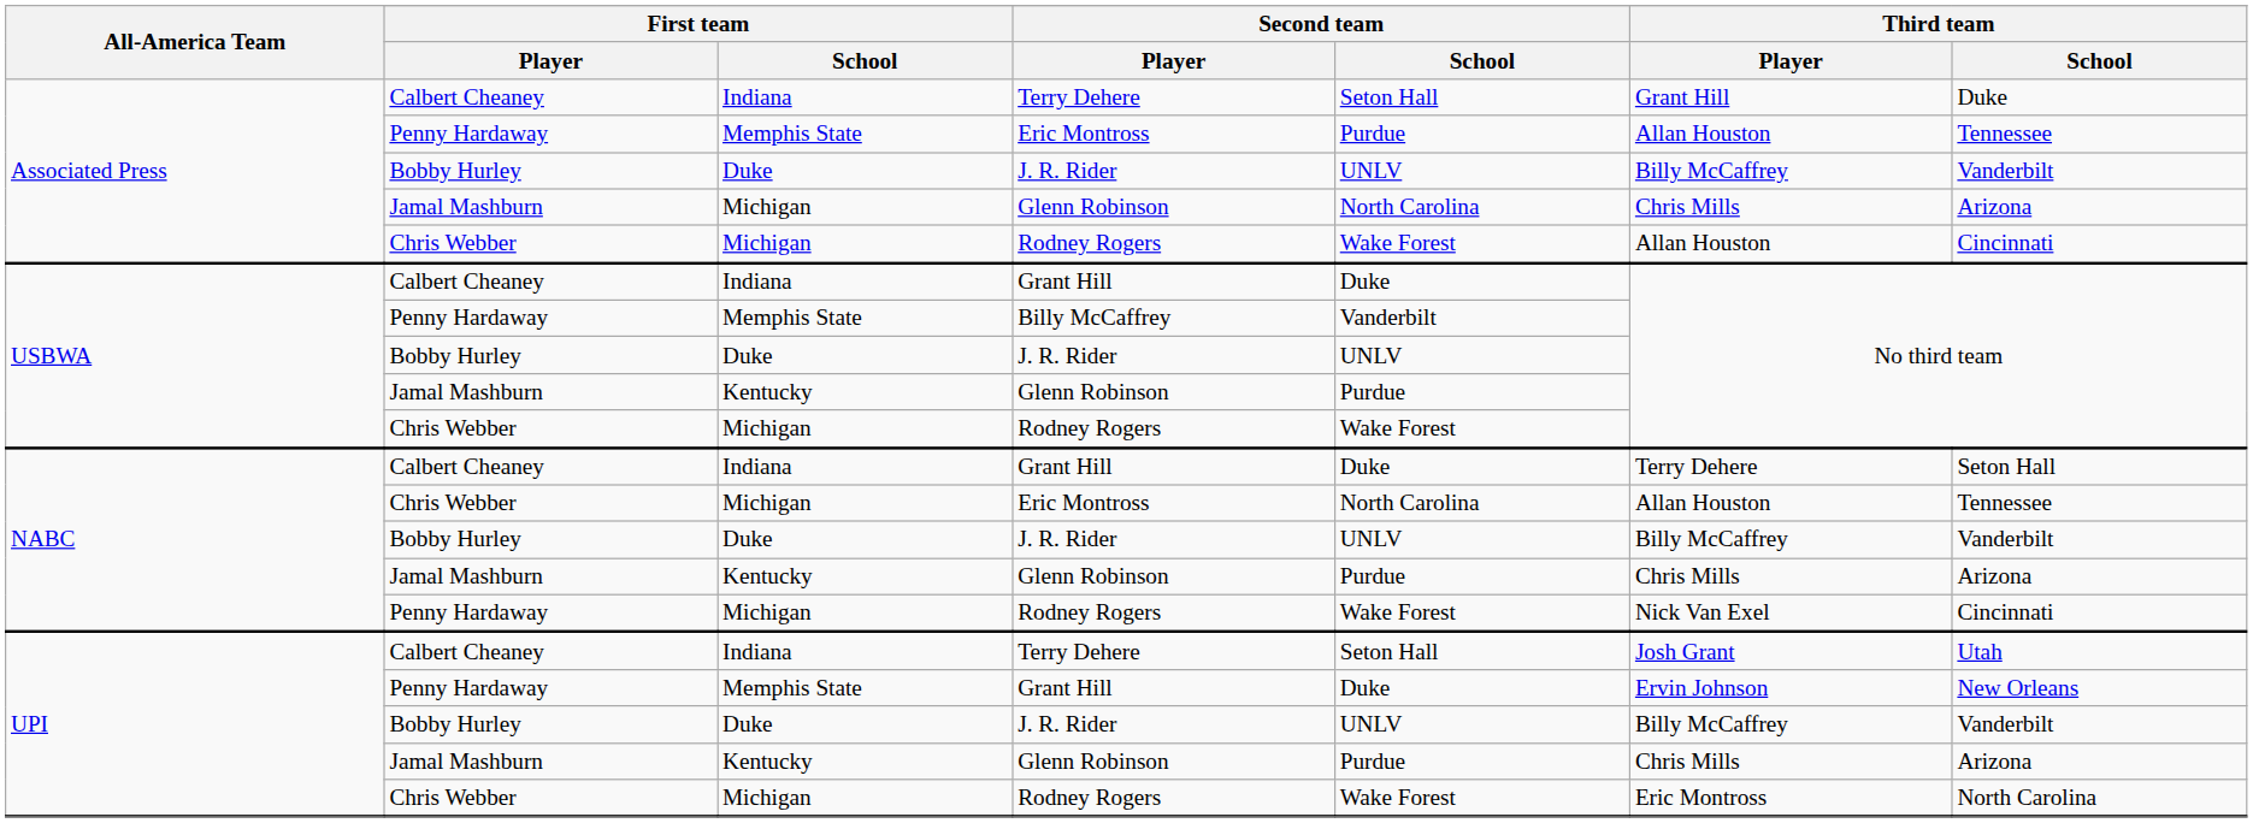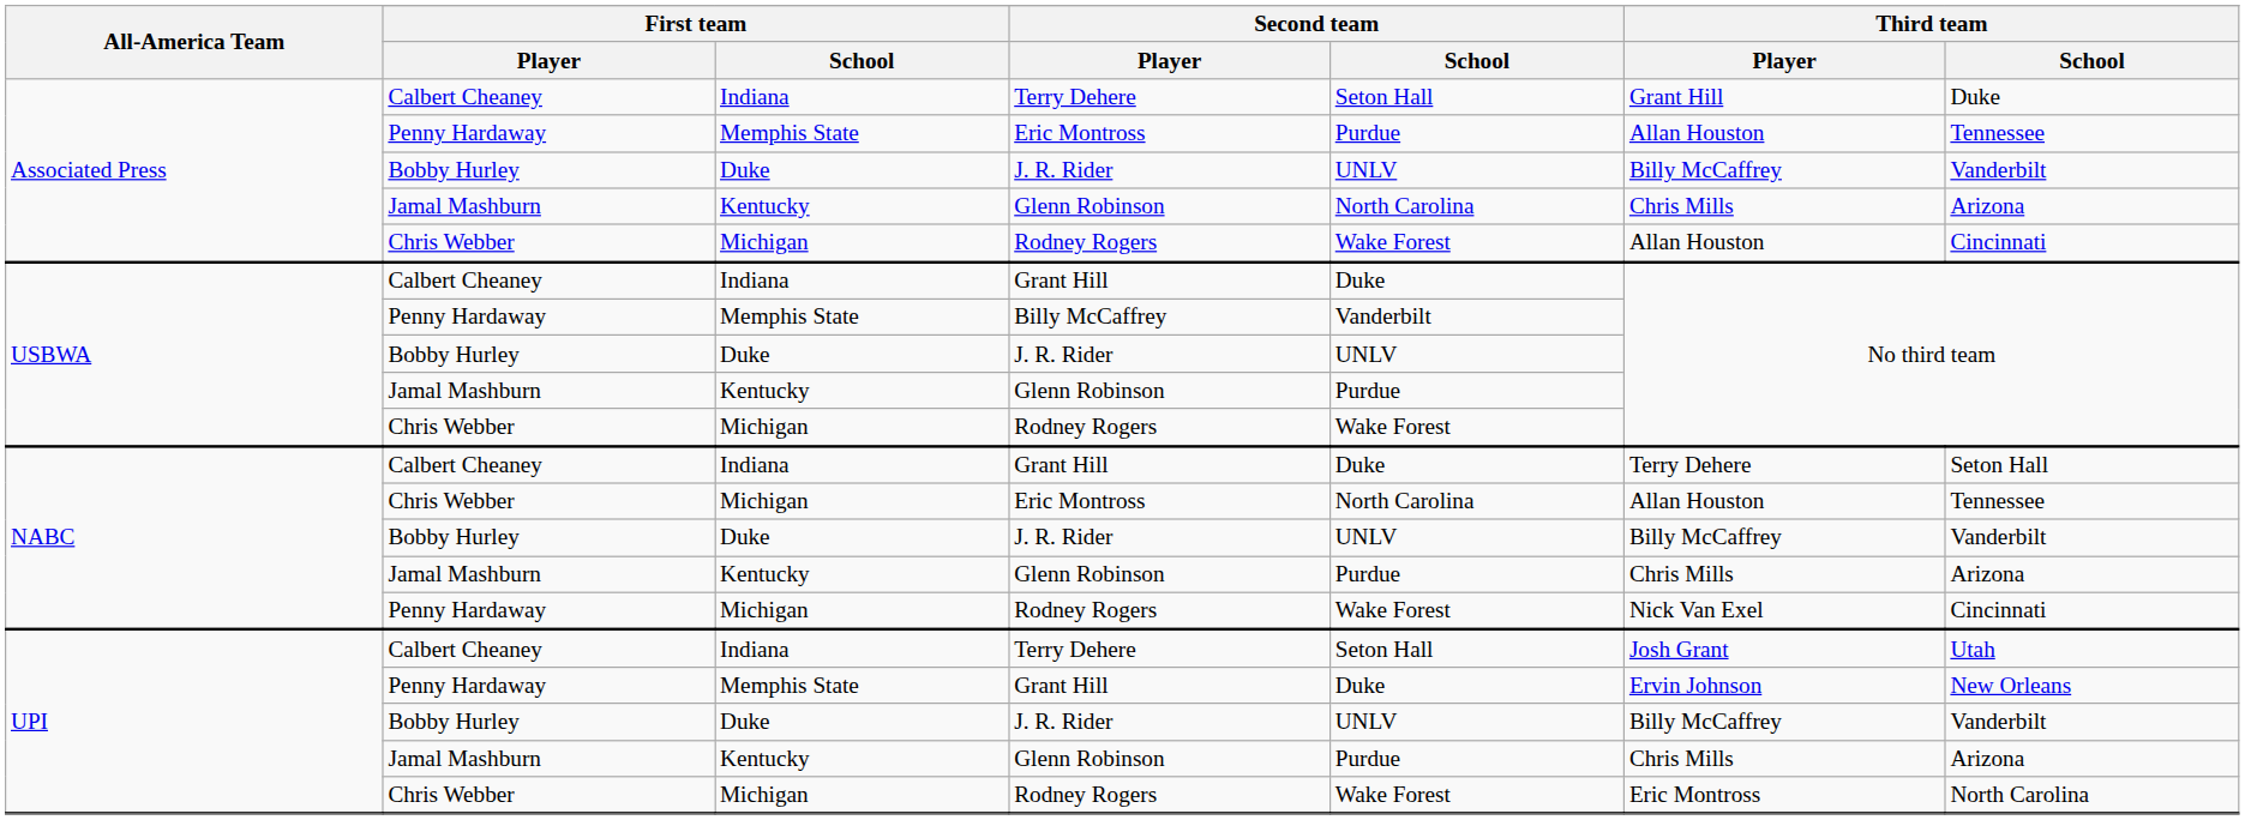 <table class="wikitable" style="width:98%;">
 <tr>
 <th rowspan=3>All-America Team</th>
 </tr>
 <tr>
 <th colspan=2>First team</th>
 <th colspan=2>Second team</th>
 <th colspan=2>Third team</th>
 </tr>
 <tr>
 <th>Player</th>
 <th>School</th>
 <th>Player</th>
 <th>School</th>
 <th>Player</th>
 <th>School</th>
 </tr>
 <tr>
 <td rowspan=5><a href='#'>Associated Press</a></td>
 <td><a href='#'>Calbert Cheaney</a></td>
 <td><a href='#'>Indiana</a></td>
 <td><a href='#'>Terry Dehere</a></td>
 <td><a href='#'>Seton Hall</a></td>
 <td><a href='#'>Grant Hill</a></td>
 <td>Duke</td>
 </tr>
 <tr>
 <td><a href='#'>Penny Hardaway</a></td>
 <td><a href='#'>Memphis State</a></td>
 <td><a href='#'>Eric Montross</a></td>
 <td><a href='#'>Purdue</a></td>
 <td><a href='#'>Allan Houston</a></td>
 <td><a href='#'>Tennessee</a></td>
 </tr>
 <tr>
 <td><a href='#'>Bobby Hurley</a></td>
 <td><a href='#'>Duke</a></td>
 <td><a href='#'>J. R. Rider</a></td>
 <td><a href='#'>UNLV</a></td>
 <td><a href='#'>Billy McCaffrey</a></td>
 <td><a href='#'>Vanderbilt</a></td>
 </tr>
 <tr>
 <td><a href='#'>Jamal Mashburn</a></td>
-<td>Michigan</td>
+<td><a href='#'>Kentucky</a></td>
 <td><a href='#'>Glenn Robinson</a></td>
 <td><a href='#'>North Carolina</a></td>
 <td><a href='#'>Chris Mills</a></td>
 <td><a href='#'>Arizona</a></td>
 </tr>
 <tr>
 <td><a href='#'>Chris Webber</a></td>
 <td><a href='#'>Michigan</a></td>
 <td><a href='#'>Rodney Rogers</a></td>
 <td><a href='#'>Wake Forest</a></td>
 <td>Allan Houston</td>
 <td><a href='#'>Cincinnati</a></td>
 </tr>
 <tr style = "border-top:2px solid black;">
 <td rowspan=5><a href='#'>USBWA</a></td>
 <td>Calbert Cheaney</td>
 <td>Indiana</td>
 <td>Grant Hill</td>
 <td>Duke</td>
 <td rowspan=5 colspan=3 align=center>No third team</td>
 </tr>
 <tr>
 <td>Penny Hardaway</td>
 <td>Memphis State</td>
 <td>Billy McCaffrey</td>
 <td>Vanderbilt</td>
 </tr>
 <tr>
 <td>Bobby Hurley</td>
 <td>Duke</td>
 <td>J. R. Rider</td>
 <td>UNLV</td>
 </tr>
 <tr>
 <td>Jamal Mashburn</td>
 <td>Kentucky</td>
 <td>Glenn Robinson</td>
 <td>Purdue</td>
 </tr>
 <tr>
 <td>Chris Webber</td>
 <td>Michigan</td>
 <td>Rodney Rogers</td>
 <td>Wake Forest</td>
 </tr>
 <tr style = "border-top:2px solid black;">
 <td rowspan=5><a href='#'>NABC</a></td>
 <td>Calbert Cheaney</td>
 <td>Indiana</td>
 <td>Grant Hill</td>
 <td>Duke</td>
 <td>Terry Dehere</td>
 <td>Seton Hall</td>
 </tr>
 <tr>
 <td>Chris Webber</td>
 <td>Michigan</td>
 <td>Eric Montross</td>
 <td>North Carolina</td>
 <td>Allan Houston</td>
 <td>Tennessee</td>
 </tr>
 <tr>
 <td>Bobby Hurley</td>
 <td>Duke</td>
 <td>J. R. Rider</td>
 <td>UNLV</td>
 <td>Billy McCaffrey</td>
 <td>Vanderbilt</td>
 </tr>
 <tr>
 <td>Jamal Mashburn</td>
 <td>Kentucky</td>
 <td>Glenn Robinson</td>
 <td>Purdue</td>
 <td>Chris Mills</td>
 <td>Arizona</td>
 </tr>
 <tr>
 <td>Penny Hardaway</td>
 <td>Michigan</td>
 <td>Rodney Rogers</td>
 <td>Wake Forest</td>
 <td>Nick Van Exel</td>
 <td>Cincinnati</td>
 </tr>
 <tr style = "border-top:2px solid black;">
 <td rowspan=5><a href='#'>UPI</a></td>
 <td>Calbert Cheaney</td>
 <td>Indiana</td>
 <td>Terry Dehere</td>
 <td>Seton Hall</td>
 <td><a href='#'>Josh Grant</a></td>
 <td><a href='#'>Utah</a></td>
 </tr>
 <tr>
 <td>Penny Hardaway</td>
 <td>Memphis State</td>
 <td>Grant Hill</td>
 <td>Duke</td>
 <td><a href='#'>Ervin Johnson</a></td>
 <td><a href='#'>New Orleans</a></td>
 </tr>
 <tr>
 <td>Bobby Hurley</td>
 <td>Duke</td>
 <td>J. R. Rider</td>
 <td>UNLV</td>
 <td>Billy McCaffrey</td>
 <td>Vanderbilt</td>
 </tr>
 <tr>
 <td>Jamal Mashburn</td>
 <td>Kentucky</td>
 <td>Glenn Robinson</td>
 <td>Purdue</td>
 <td>Chris Mills</td>
 <td>Arizona</td>
 </tr>
 <tr>
 <td>Chris Webber</td>
 <td>Michigan</td>
 <td>Rodney Rogers</td>
 <td>Wake Forest</td>
 <td>Eric Montross</td>
 <td>North Carolina</td>
 </tr>
 <tr style = "border-top:2px solid black;">
 </tr>
 </table>
